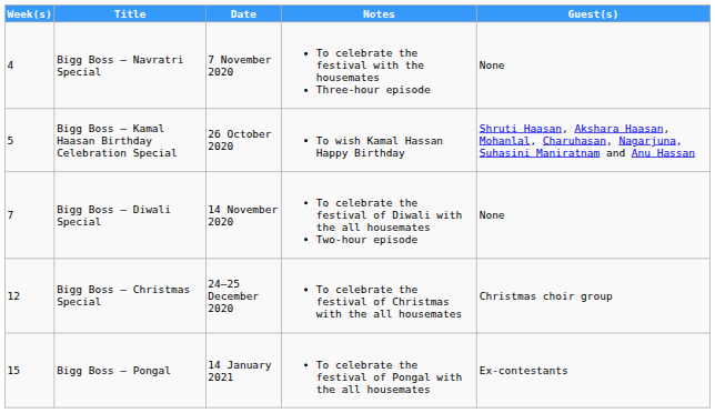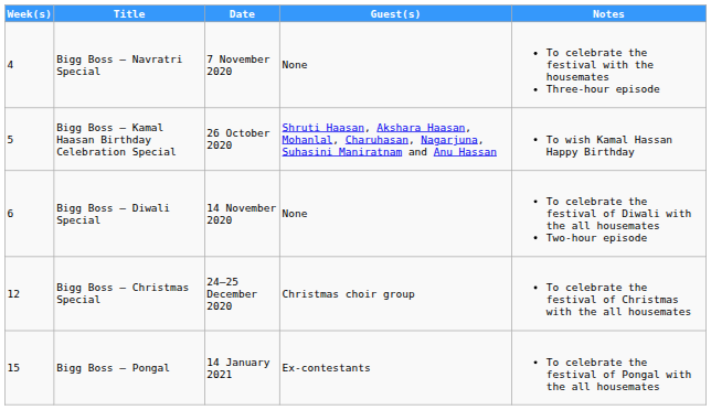 <table class="wikitable">
 <tr>
 <th style="background:#3598FB; color:white; ">Week(s)</th>
 <th style="background:#3598FB; color:white; ">Title</th>
 <th style="background:#3598FB; color:white; ">Date</th>
+<th style="background:#3598FB; color:white; ">Guest(s)</th>
 <th style="background:#3598FB; color:white; ">Notes</th>
-<th style="background:#3598FB; color:white; ">Guest(s)</th>
 </tr>
 <tr>
 <td>4</td>
 <td>Bigg Boss – Navratri Special</td>
 <td>7 November 2020</td>
+<td>None</td>
 <td><br><ul><li>To celebrate the festival with the housemates</li><li>Three-hour episode</li></ul></td>
-<td>None</td>
 </tr>
 <tr>
 <td>5</td>
 <td>Bigg Boss – Kamal Haasan Birthday Celebration Special</td>
 <td>26 October 2020</td>
+<td><a href='#'>Shruti Haasan</a>, <a href='#'>Akshara Haasan</a>, <a href='#'>Mohanlal</a>, <a href='#'>Charuhasan</a>, <a href='#'>Nagarjuna</a>, <a href='#'>Suhasini Maniratnam</a> and <a href='#'>Anu Hassan</a></td>
 <td><br><ul><li>To wish Kamal Hassan Happy Birthday</li></ul></td>
-<td><a href='#'>Shruti Haasan</a>, <a href='#'>Akshara Haasan</a>, <a href='#'>Mohanlal</a>, <a href='#'>Charuhasan</a>, <a href='#'>Nagarjuna</a>, <a href='#'>Suhasini Maniratnam</a> and <a href='#'>Anu Hassan</a></td>
 </tr>
 <tr>
-<td>7</td>
+<td>6</td>
 <td>Bigg Boss – Diwali Special</td>
 <td>14 November 2020</td>
+<td>None</td>
 <td><br><ul><li>To celebrate the festival of Diwali with the all housemates</li><li>Two-hour episode</li></ul></td>
-<td>None</td>
 </tr>
 <tr>
 <td>12</td>
 <td>Bigg Boss – Christmas Special</td>
 <td>24–25 December 2020</td>
+<td>Christmas choir group</td>
 <td><br><ul><li>To celebrate the festival of Christmas with the all housemates</li></ul></td>
-<td>Christmas choir group</td>
 </tr>
 <tr>
 <td>15</td>
 <td>Bigg Boss – Pongal</td>
 <td>14 January 2021</td>
+<td>Ex-contestants</td>
 <td><br><ul><li>To celebrate the festival of Pongal with the all housemates</li></ul></td>
-<td>Ex-contestants</td>
 </tr>
 </table>
